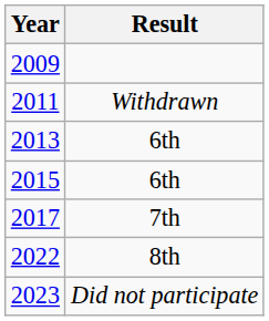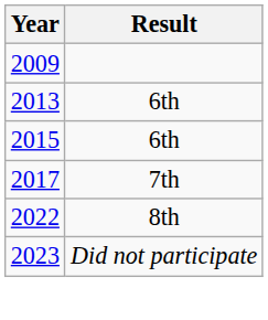 <table class="wikitable" style="text-align:center">
 <tr>
 <th>Year</th>
 <th>Result</th>
 </tr>
 <tr>
 <td><a href='#'>2009</a></td>
 <td></td>
-</tr>
-<tr>
-<td><a href='#'>2011</a></td>
-<td><em>Withdrawn</em></td>
 </tr>
 <tr>
 <td><a href='#'>2013</a></td>
 <td>6th</td>
 </tr>
 <tr>
 <td><a href='#'>2015</a></td>
 <td>6th</td>
 </tr>
 <tr>
 <td><a href='#'>2017</a></td>
 <td>7th</td>
 </tr>
 <tr>
 <td><a href='#'>2022</a></td>
 <td>8th</td>
 </tr>
 <tr>
 <td><a href='#'>2023</a></td>
 <td><em>Did not participate</em></td>
 </tr>
 </table>
